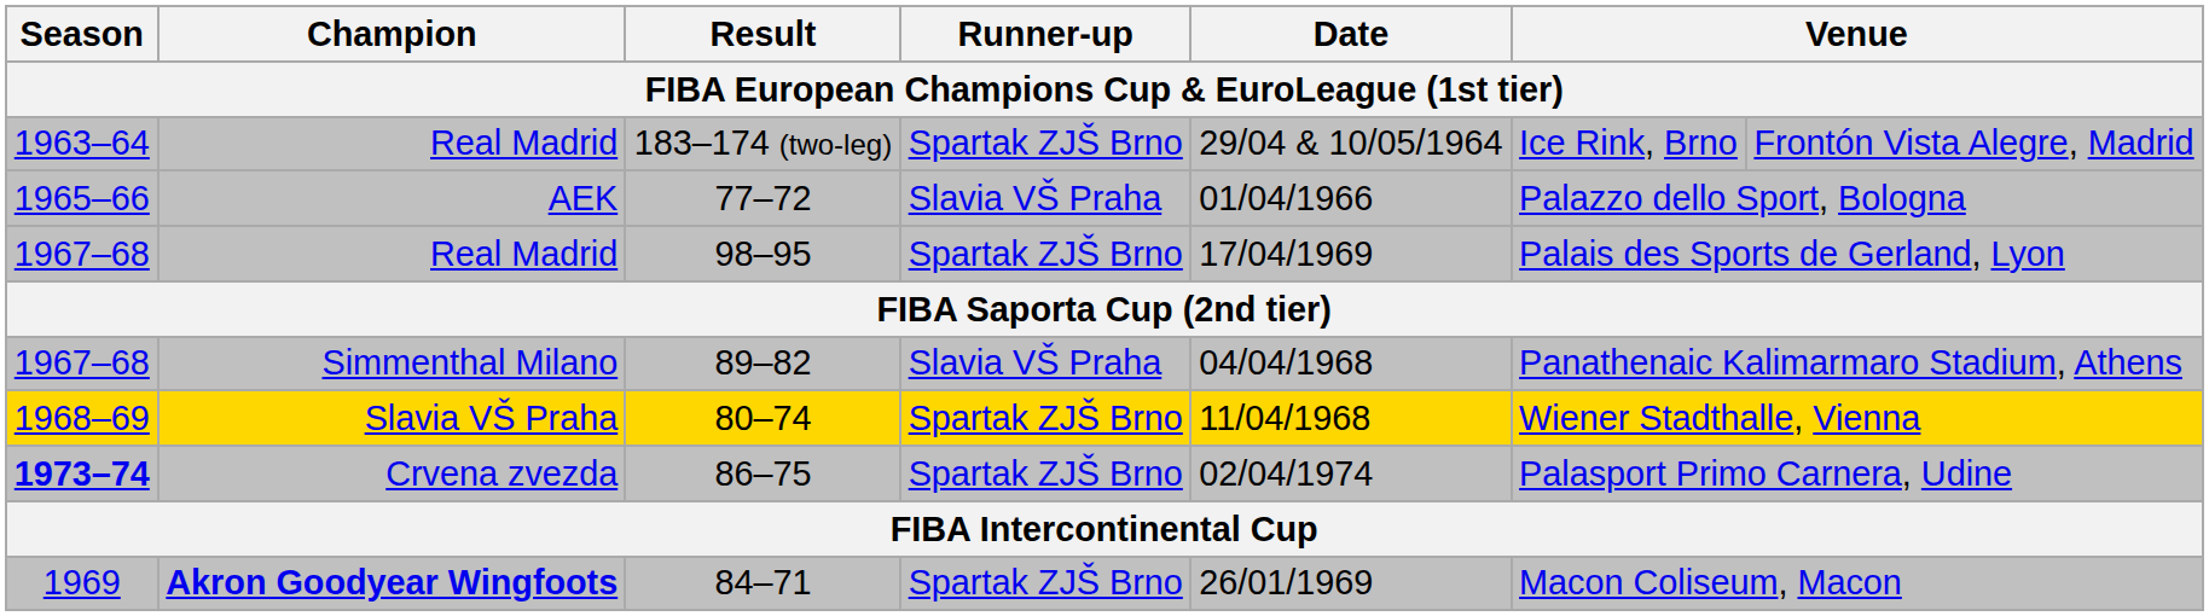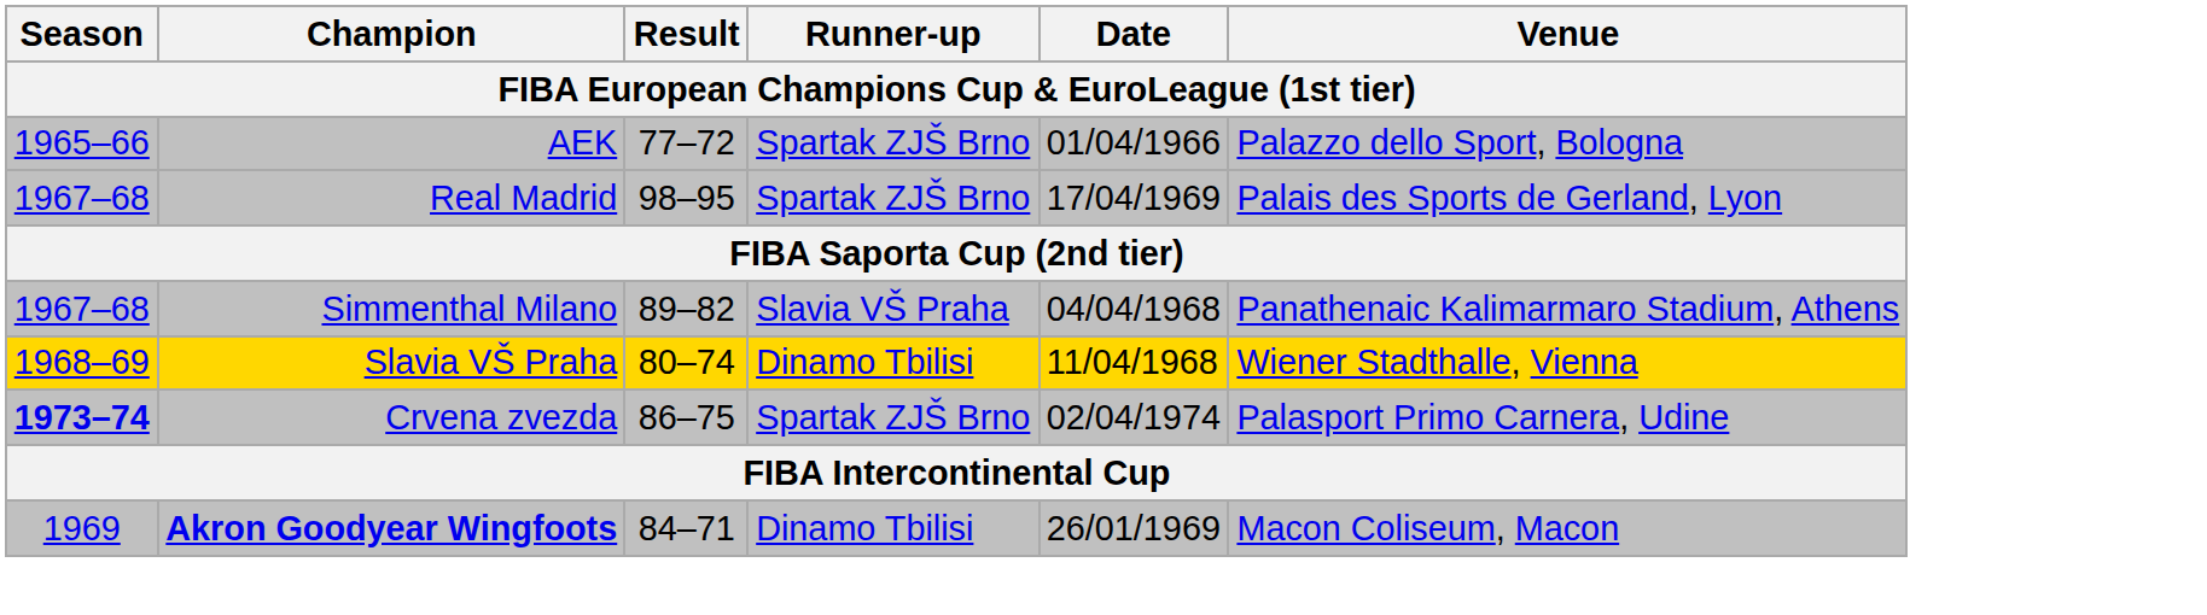 <table class="wikitable" style="font-size:90%">
 <tr>
 <th>Season</th>
 <th>Champion</th>
 <th>Result</th>
 <th>Runner-up</th>
 <th>Date</th>
 <th colspan=2>Venue</th>
 </tr>
 <tr>
 <th colspan=7>FIBA European Champions Cup & EuroLeague (1st tier)</th>
 </tr>
 <tr bgcolor=silver>
-<td style="text-align:center;"><a href='#'>1963–64</a></td>
-<td align=right><a href='#'>Real Madrid</a> </td>
-<td align=center>183–174 <small>(two-leg)</small></td>
-<td> <a href='#'>Spartak ZJŠ Brno</a></td>
-<td>29/04 & 10/05/1964</td>
-<td><a href='#'>Ice Rink</a>, <a href='#'>Brno</a></td>
-<td><a href='#'>Frontón Vista Alegre</a>, <a href='#'>Madrid</a></td>
-</tr>
-<tr bgcolor=silver>
 <td style="text-align:center;"><a href='#'>1965–66</a></td>
 <td align=right><a href='#'>AEK</a> </td>
 <td align=center>77–72</td>
-<td> <a href='#'>Slavia VŠ Praha</a></td>
+<td> <a href='#'>Spartak ZJŠ Brno</a></td>
 <td>01/04/1966</td>
 <td colspan=2><a href='#'>Palazzo dello Sport</a>, <a href='#'>Bologna</a></td>
 </tr>
 <tr bgcolor=silver>
 <td style="text-align:center;"><a href='#'>1967–68</a></td>
 <td align=right><a href='#'>Real Madrid</a> </td>
 <td align=center>98–95</td>
 <td> <a href='#'>Spartak ZJŠ Brno</a></td>
 <td>17/04/1969</td>
 <td colspan=2><a href='#'>Palais des Sports de Gerland</a>, <a href='#'>Lyon</a></td>
 </tr>
 <tr>
 <th colspan=7>FIBA Saporta Cup (2nd tier)</th>
 </tr>
 <tr bgcolor=silver>
 <td style="text-align:center;"><a href='#'>1967–68</a></td>
 <td align=right><a href='#'>Simmenthal Milano</a> </td>
 <td align=center>89–82</td>
 <td> <a href='#'>Slavia VŠ Praha</a></td>
 <td>04/04/1968</td>
 <td colspan=2><a href='#'>Panathenaic Kalimarmaro Stadium</a>, <a href='#'>Athens</a></td>
 </tr>
 <tr bgcolor=gold>
 <td style="text-align:center;"><a href='#'>1968–69</a></td>
 <td align=right><a href='#'>Slavia VŠ Praha</a> </td>
 <td align=center>80–74</td>
-<td> <a href='#'>Spartak ZJŠ Brno</a></td>
+<td> <a href='#'>Dinamo Tbilisi</a></td>
 <td>11/04/1968</td>
 <td colspan=2><a href='#'>Wiener Stadthalle</a>, <a href='#'>Vienna</a></td>
 </tr>
 <tr bgcolor=silver>
 <td style="text-align:center;"><strong><a href='#'>1973–74</a></strong></td>
 <td align=right><a href='#'>Crvena zvezda</a> </td>
 <td align=center>86–75</td>
 <td> <a href='#'>Spartak ZJŠ Brno</a></td>
 <td>02/04/1974</td>
 <td colspan=2><a href='#'>Palasport Primo Carnera</a>, <a href='#'>Udine</a></td>
 </tr>
 <tr>
 <th colspan=7>FIBA Intercontinental Cup</th>
 </tr>
 <tr bgcolor=silver>
 <td style="text-align:center;"><a href='#'>1969</a></td>
 <td align=right><strong><a href='#'>Akron Goodyear Wingfoots</a> </strong></td>
 <td align=center>84–71</td>
-<td> <a href='#'>Spartak ZJŠ Brno</a></td>
+<td> <a href='#'>Dinamo Tbilisi</a></td>
 <td>26/01/1969</td>
 <td colspan=2><a href='#'>Macon Coliseum</a>, <a href='#'>Macon</a></td>
 </tr>
 <tr>
 </tr>
 </table>
